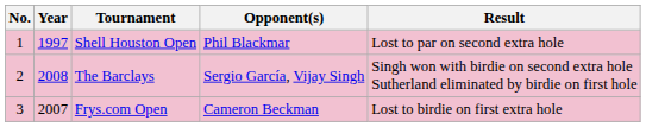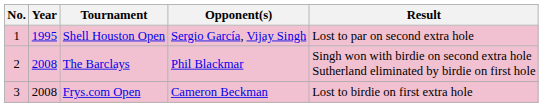 <table class="wikitable" style="font-size:95%;">
 <tr>
 <th>No.</th>
 <th>Year</th>
 <th>Tournament</th>
 <th>Opponent(s)</th>
 <th>Result</th>
 </tr>
 <tr style="background:#F2C1D1;">
 <td align=center>1</td>
-<td><a href='#'>1997</a></td>
+<td><a href='#'>1995</a></td>
 <td><a href='#'>Shell Houston Open</a></td>
-<td> <a href='#'>Phil Blackmar</a></td>
+<td> <a href='#'>Sergio García</a>,  <a href='#'>Vijay Singh</a></td>
 <td>Lost to par on second extra hole</td>
 </tr>
 <tr style="background:#F2C1D1;">
 <td align=center>2</td>
 <td><a href='#'>2008</a></td>
 <td><a href='#'>The Barclays</a></td>
-<td> <a href='#'>Sergio García</a>,  <a href='#'>Vijay Singh</a></td>
+<td> <a href='#'>Phil Blackmar</a></td>
 <td>Singh won with birdie on second extra hole<br>Sutherland eliminated by birdie on first hole</td>
 </tr>
 <tr style="background:#F2C1D1;">
 <td align=center>3</td>
-<td>2007</td>
+<td>2008</td>
 <td><a href='#'>Frys.com Open</a></td>
 <td> <a href='#'>Cameron Beckman</a></td>
 <td>Lost to birdie on first extra hole</td>
 </tr>
 </table>
